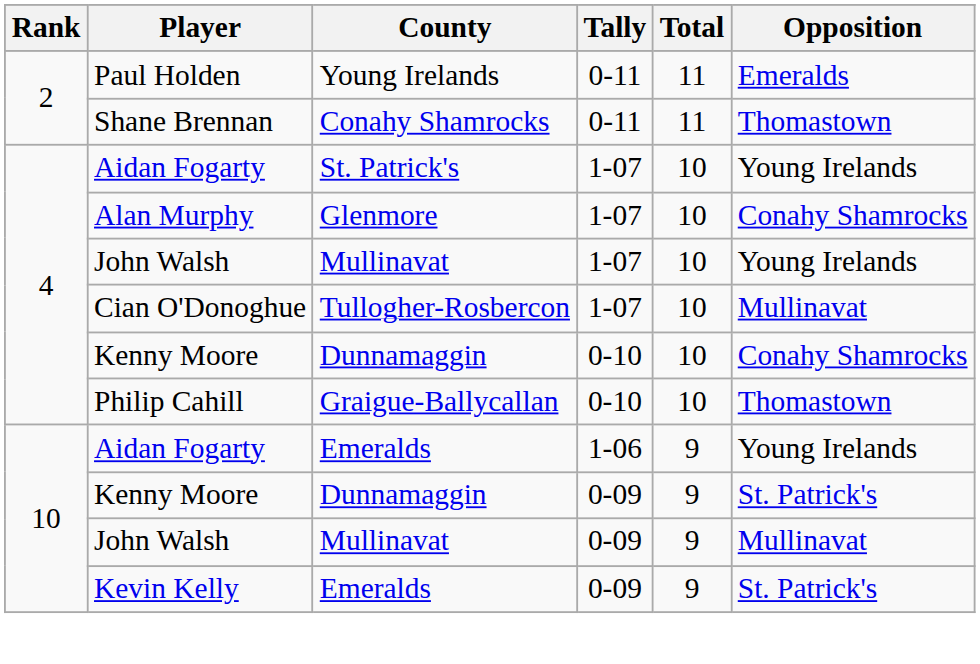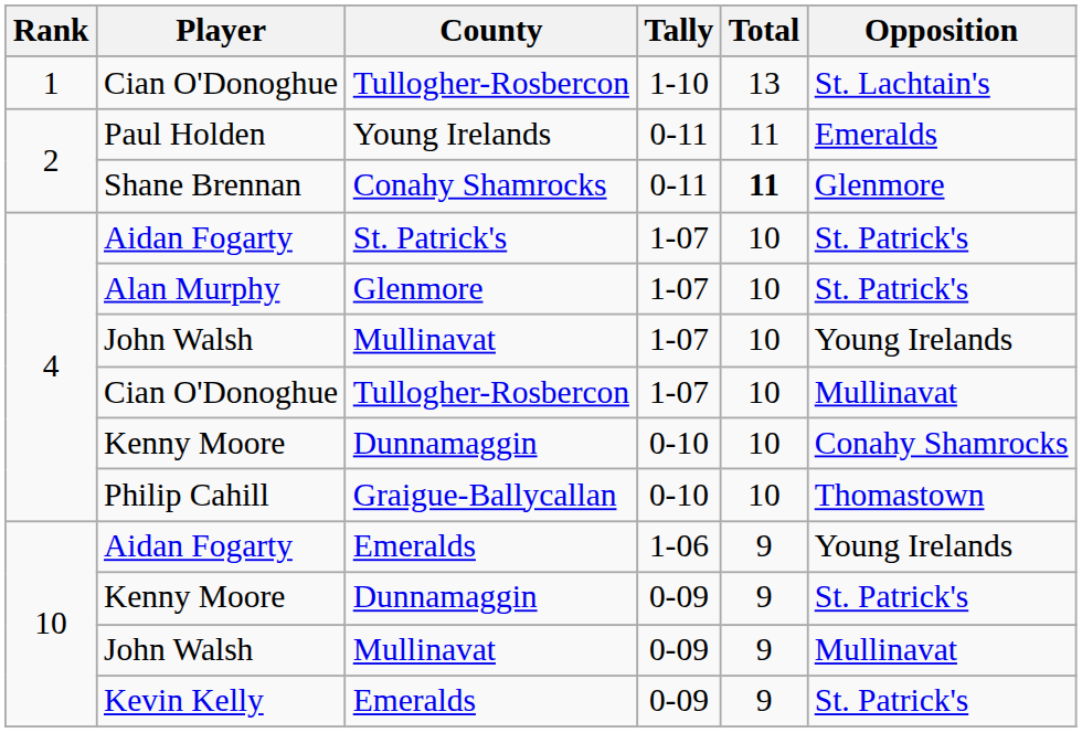 <table class="wikitable">
 <tr>
 <th>Rank</th>
 <th>Player</th>
 <th>County</th>
 <th>Tally</th>
 <th>Total</th>
 <th>Opposition</th>
+</tr>
+<tr>
+<td rowspan=1 align=center>1</td>
+<td>Cian O'Donoghue</td>
+<td><a href='#'>Tullogher-Rosbercon</a></td>
+<td align=center>1-10</td>
+<td align=center>13</td>
+<td><a href='#'>St. Lachtain's</a></td>
 </tr>
 <tr>
 <td rowspan=2 align=center>2</td>
 <td>Paul Holden</td>
 <td>Young Irelands</td>
 <td align=center>0-11</td>
 <td align=center>11</td>
 <td><a href='#'>Emeralds</a></td>
 </tr>
 <tr>
 <td>Shane Brennan</td>
 <td><a href='#'>Conahy Shamrocks</a></td>
 <td align=center>0-11</td>
-<td align=center>11</td>
-<td><a href='#'>Thomastown</a></td>
+<td align=center><strong>11</strong></td>
+<td><a href='#'>Glenmore</a></td>
 </tr>
 <tr>
 <td rowspan=6 align=center>4</td>
 <td><a href='#'>Aidan Fogarty</a></td>
 <td><a href='#'>St. Patrick's</a></td>
 <td align=center>1-07</td>
 <td align=center>10</td>
-<td>Young Irelands</td>
+<td><a href='#'>St. Patrick's</a></td>
 </tr>
 <tr>
 <td><a href='#'>Alan Murphy</a></td>
 <td><a href='#'>Glenmore</a></td>
 <td align=center>1-07</td>
 <td align=center>10</td>
-<td><a href='#'>Conahy Shamrocks</a></td>
+<td><a href='#'>St. Patrick's</a></td>
 </tr>
 <tr>
 <td>John Walsh</td>
 <td><a href='#'>Mullinavat</a></td>
 <td align=center>1-07</td>
 <td align=center>10</td>
 <td>Young Irelands</td>
 </tr>
 <tr>
 <td>Cian O'Donoghue</td>
 <td><a href='#'>Tullogher-Rosbercon</a></td>
 <td align=center>1-07</td>
 <td align=center>10</td>
 <td><a href='#'>Mullinavat</a></td>
 </tr>
 <tr>
 <td>Kenny Moore</td>
 <td><a href='#'>Dunnamaggin</a></td>
 <td align=center>0-10</td>
 <td align=center>10</td>
 <td><a href='#'>Conahy Shamrocks</a></td>
 </tr>
 <tr>
 <td>Philip Cahill</td>
 <td><a href='#'>Graigue-Ballycallan</a></td>
 <td align=center>0-10</td>
 <td align=center>10</td>
 <td><a href='#'>Thomastown</a></td>
 </tr>
 <tr>
 <td rowspan=4 align=center>10</td>
 <td><a href='#'>Aidan Fogarty</a></td>
 <td><a href='#'>Emeralds</a></td>
 <td align=center>1-06</td>
 <td align=center>9</td>
 <td>Young Irelands</td>
 </tr>
 <tr>
 <td>Kenny Moore</td>
 <td><a href='#'>Dunnamaggin</a></td>
 <td align=center>0-09</td>
 <td align=center>9</td>
 <td><a href='#'>St. Patrick's</a></td>
 </tr>
 <tr>
 <td>John Walsh</td>
 <td><a href='#'>Mullinavat</a></td>
 <td align=center>0-09</td>
 <td align=center>9</td>
 <td><a href='#'>Mullinavat</a></td>
 </tr>
 <tr>
 <td><a href='#'>Kevin Kelly</a></td>
 <td><a href='#'>Emeralds</a></td>
 <td align=center>0-09</td>
 <td align=center>9</td>
 <td><a href='#'>St. Patrick's</a></td>
 </tr>
 </table>
